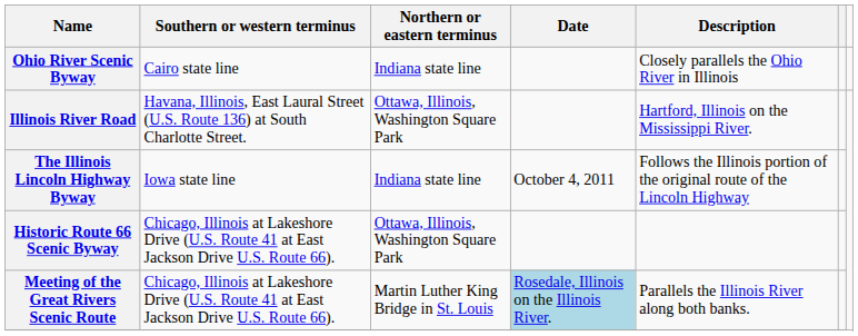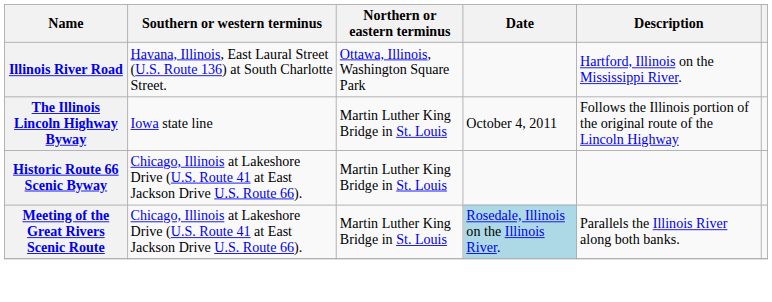 <table class="wikitable sortable plainrowheaders">
 <tr>
 <th scope="col">Name</th>
 <th scope="col" class="unsortable">Southern or western terminus</th>
 <th scope="col" class="unsortable">Northern or eastern terminus</th>
 <th scope="col">Date</th>
 <th scope="col" class="unsortable">Description</th>
 <th scope="col" class="unsortable"></th>
-</tr>
-<tr>
-<th scope="row"><a href='#'>Ohio River Scenic Byway</a></th>
-<td><a href='#'>Cairo</a> state line</td>
-<td><a href='#'>Indiana</a> state line</td>
-<td></td>
-<td>Closely parallels the <a href='#'>Ohio River</a> in Illinois</td>
-<td></td>
-<td></td>
 </tr>
 <tr>
 <th scope="row"><a href='#'>Illinois River Road</a></th>
 <td><a href='#'>Havana, Illinois</a>, East Laural Street (<a href='#'>U.S. Route 136</a>) at South Charlotte Street.</td>
 <td><a href='#'>Ottawa, Illinois</a>, Washington Square Park</td>
 <td></td>
 <td><a href='#'>Hartford, Illinois</a> on the <a href='#'>Mississippi River</a>.</td>
 <td></td>
 </tr>
 <tr>
 <th scope="row"><a href='#'>The Illinois Lincoln Highway Byway</a></th>
 <td><a href='#'>Iowa</a> state line</td>
-<td><a href='#'>Indiana</a> state line</td>
+<td>Martin Luther King Bridge in <a href='#'>St. Louis</a></td>
 <td>October 4, 2011</td>
 <td>Follows the Illinois portion of the original route of the <a href='#'>Lincoln Highway</a></td>
 <td></td>
 </tr>
 <tr>
 <th scope="row"><a href='#'>Historic Route 66 Scenic Byway</a></th>
 <td><a href='#'>Chicago, Illinois</a> at Lakeshore Drive (<a href='#'>U.S. Route 41</a> at East Jackson Drive <a href='#'>U.S. Route 66</a>).</td>
-<td><a href='#'>Ottawa, Illinois</a>, Washington Square Park</td>
+<td>Martin Luther King Bridge in <a href='#'>St. Louis</a></td>
 <td></td>
 <td></td>
 <td></td>
 </tr>
 <tr>
 <th scope="row"><a href='#'>Meeting of the Great Rivers Scenic Route</a></th>
 <td><a href='#'>Chicago, Illinois</a> at Lakeshore Drive (<a href='#'>U.S. Route 41</a> at East Jackson Drive <a href='#'>U.S. Route 66</a>).</td>
 <td>Martin Luther King Bridge in <a href='#'>St. Louis</a></td>
 <td style="background: lightblue;"><a href='#'>Rosedale, Illinois</a> on the <a href='#'>Illinois River</a>.</td>
 <td>Parallels the <a href='#'>Illinois River</a> along both banks.</td>
 <td></td>
 </tr>
 <tr>
 </tr>
 </table>
